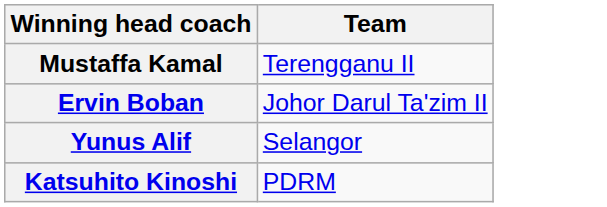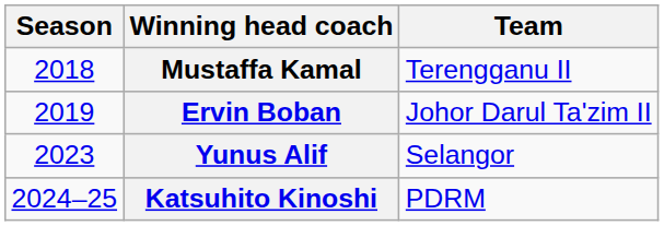 <table class="wikitable plainrowheaders sortable">
 <tr>
+<th>Season</th>
 <th>Winning head coach</th>
 <th>Team</th>
 </tr>
 <tr>
+<td align=center><a href='#'>2018</a></td>
 <th scope=row> Mustaffa Kamal</th>
 <td><a href='#'>Terengganu II</a></td>
 </tr>
 <tr>
+<td align=center><a href='#'>2019</a></td>
 <th scope=row> <a href='#'>Ervin Boban</a></th>
 <td><a href='#'>Johor Darul Ta'zim II</a></td>
 </tr>
 <tr>
+<td align=center><a href='#'>2023</a></td>
 <th scope=row> <a href='#'>Yunus Alif</a></th>
 <td><a href='#'>Selangor</a></td>
 </tr>
 <tr>
+<td align=center><a href='#'>2024–25</a></td>
 <th scope=row> <a href='#'>Katsuhito Kinoshi</a></th>
 <td><a href='#'>PDRM</a></td>
 </tr>
 </table>
